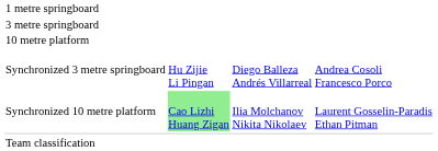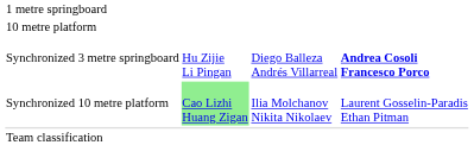 <table>
 <tr>
 <td>1 metre springboard<br></td>
-<td></td>
-<td></td>
-<td></td>
-</tr>
-<tr>
-<td>3 metre springboard<br></td>
 <td></td>
 <td></td>
 <td></td>
 </tr>
 <tr>
 <td>10 metre platform<br></td>
 <td></td>
 <td></td>
 <td></td>
 </tr>
 <tr>
 <td>Synchronized 3 metre springboard<br></td>
 <td><br><a href='#'>Hu Zijie</a><br><a href='#'>Li Pingan</a></td>
 <td><br><a href='#'>Diego Balleza</a><br><a href='#'>Andrés Villarreal</a></td>
-<td><br><a href='#'>Andrea Cosoli</a><br><a href='#'>Francesco Porco</a></td>
+<td><strong><br><a href='#'>Andrea Cosoli</a><br><a href='#'>Francesco Porco</a></strong></td>
 </tr>
 <tr>
 <td>Synchronized 10 metre platform<br></td>
 <td style="background: lightgreen;"><br><a href='#'>Cao Lizhi</a><br><a href='#'>Huang Zigan</a></td>
 <td><br><a href='#'>Ilia Molchanov</a><br><a href='#'>Nikita Nikolaev</a></td>
 <td><br><a href='#'>Laurent Gosselin-Paradis</a><br><a href='#'>Ethan Pitman</a></td>
 </tr>
 <tr bgcolor=#DDDDDD>
 <td colspan=4></td>
 </tr>
 <tr>
 <td>Team classification<br></td>
 <td></td>
 <td></td>
 <td></td>
 </tr>
 </table>
